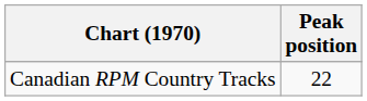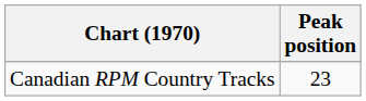 <table class="wikitable">
 <tr>
 <th align="left">Chart (1970)</th>
 <th align="center">Peak<br>position</th>
 </tr>
 <tr>
 </tr>
 <tr>
 <td align="left">Canadian <em>RPM</em> Country Tracks</td>
-<td align="center">22</td>
+<td align="center">23</td>
 </tr>
 </table>
